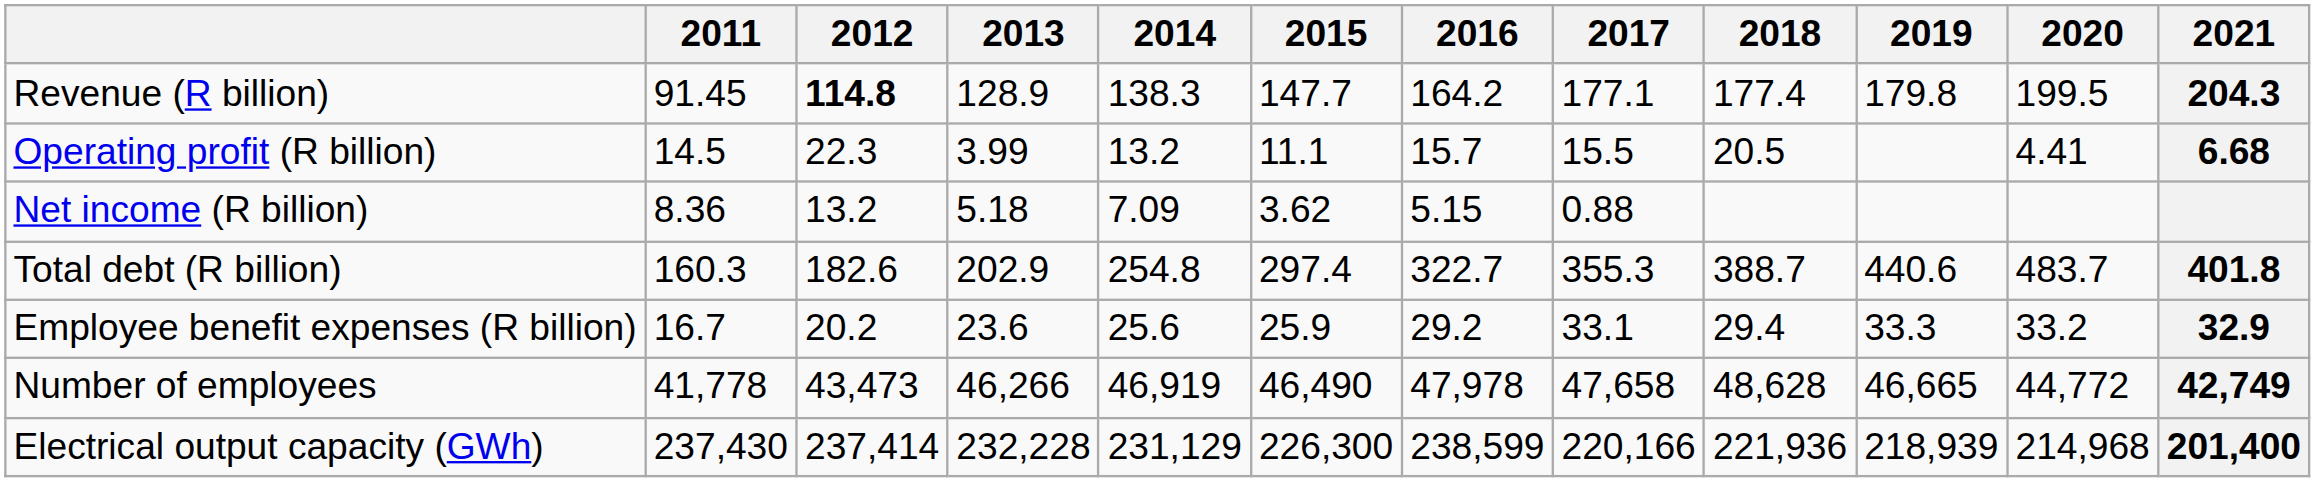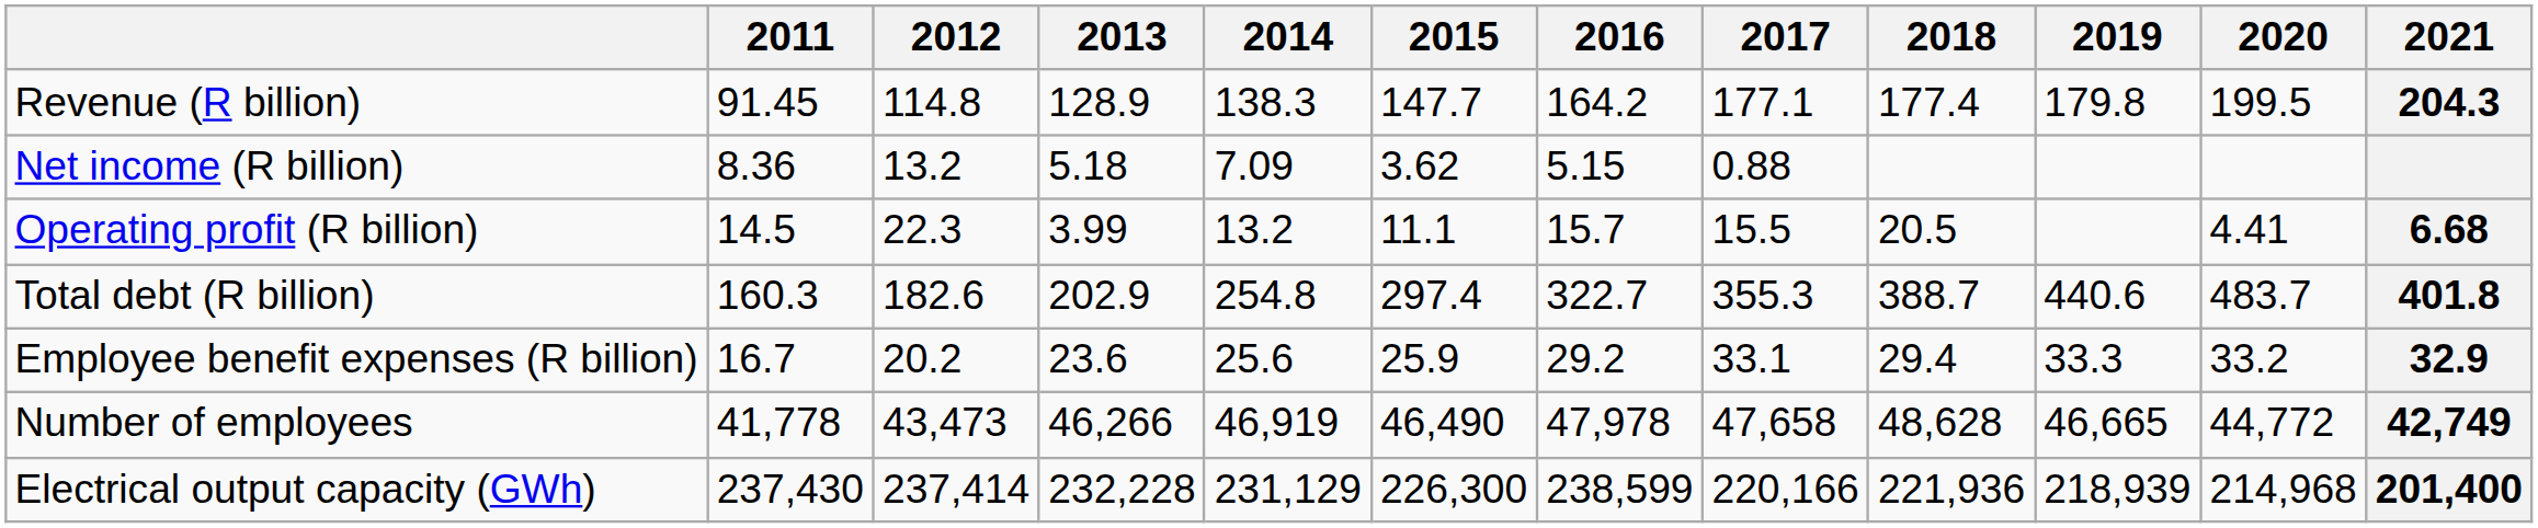 <table class="wikitable" style="margin: 1em auto;">
 <tr>
 <th></th>
 <th>2011</th>
 <th>2012</th>
 <th>2013</th>
 <th>2014</th>
 <th>2015</th>
 <th>2016</th>
 <th>2017</th>
 <th>2018</th>
 <th>2019</th>
 <th>2020</th>
 <th>2021</th>
 </tr>
 <tr>
 <td style="text-align:left;">Revenue (<a href='#'>R</a> billion)</td>
 <td>91.45</td>
-<td><strong>114.8</strong></td>
+<td>114.8</td>
 <td>128.9</td>
 <td>138.3</td>
 <td>147.7</td>
 <td>164.2</td>
 <td>177.1</td>
 <td>177.4</td>
 <td>179.8</td>
 <td>199.5</td>
 <th>204.3</th>
+</tr>
+<tr>
+<td style="text-align:left;"><a href='#'>Net income</a> (R billion)</td>
+<td>8.36</td>
+<td>13.2</td>
+<td>5.18</td>
+<td>7.09</td>
+<td>3.62</td>
+<td>5.15</td>
+<td>0.88</td>
+<td></td>
+<td></td>
+<td></td>
+<th></th>
 </tr>
 <tr>
 <td style="text-align:left;"><a href='#'>Operating profit</a> (R billion)</td>
 <td>14.5</td>
 <td>22.3</td>
 <td>3.99</td>
 <td>13.2</td>
 <td>11.1</td>
 <td>15.7</td>
 <td>15.5</td>
 <td>20.5</td>
 <td></td>
 <td>4.41</td>
 <th>6.68</th>
-</tr>
-<tr>
-<td style="text-align:left;"><a href='#'>Net income</a> (R billion)</td>
-<td>8.36</td>
-<td>13.2</td>
-<td>5.18</td>
-<td>7.09</td>
-<td>3.62</td>
-<td>5.15</td>
-<td>0.88</td>
-<td></td>
-<td></td>
-<td></td>
-<th></th>
 </tr>
 <tr>
 <td>Total debt (R billion)</td>
 <td>160.3</td>
 <td>182.6</td>
 <td>202.9</td>
 <td>254.8</td>
 <td>297.4</td>
 <td>322.7</td>
 <td>355.3</td>
 <td>388.7</td>
 <td>440.6</td>
 <td>483.7</td>
 <th>401.8</th>
 </tr>
 <tr>
 <td style="text-align:left;">Employee benefit expenses (R billion)</td>
 <td>16.7</td>
 <td>20.2</td>
 <td>23.6</td>
 <td>25.6</td>
 <td>25.9</td>
 <td>29.2</td>
 <td>33.1</td>
 <td>29.4</td>
 <td>33.3</td>
 <td>33.2</td>
 <th>32.9</th>
 </tr>
 <tr>
 <td style="text-align:left;">Number of employees</td>
 <td>41,778</td>
 <td>43,473</td>
 <td>46,266</td>
 <td>46,919</td>
 <td>46,490</td>
 <td>47,978</td>
 <td>47,658</td>
 <td>48,628</td>
 <td>46,665</td>
 <td>44,772</td>
 <th>42,749</th>
 </tr>
 <tr>
 <td>Electrical output capacity (<a href='#'>GWh</a>)</td>
 <td>237,430</td>
 <td>237,414</td>
 <td>232,228</td>
 <td>231,129</td>
 <td>226,300</td>
 <td>238,599</td>
 <td>220,166</td>
 <td>221,936</td>
 <td>218,939</td>
 <td>214,968</td>
 <th>201,400</th>
 </tr>
 </table>
